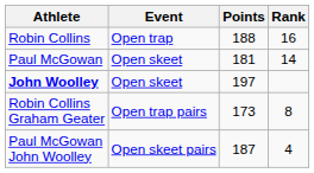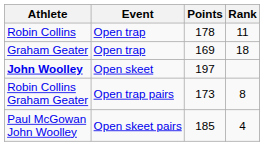 <table class="wikitable" style="font-size:90%;">
 <tr>
 <th>Athlete</th>
 <th>Event</th>
 <th>Points</th>
 <th>Rank</th>
 </tr>
 <tr align=center>
 <td align=left><a href='#'>Robin Collins</a></td>
 <td align=left><a href='#'>Open trap</a></td>
-<td>188</td>
-<td>16</td>
+<td>178</td>
+<td>11</td>
 </tr>
 <tr align=center>
-<td align=left><a href='#'>Paul McGowan</a></td>
-<td align=left><a href='#'>Open skeet</a></td>
-<td>181</td>
-<td>14</td>
+<td align=left><a href='#'>Graham Geater</a></td>
+<td align=left><a href='#'>Open trap</a></td>
+<td>169</td>
+<td>18</td>
 </tr>
 <tr align=center>
 <td align=left><strong><a href='#'>John Woolley</a></strong></td>
 <td align=left><a href='#'>Open skeet</a></td>
 <td>197 </td>
 <td></td>
 </tr>
 <tr align=center>
 <td align=left><a href='#'>Robin Collins</a><br><a href='#'>Graham Geater</a></td>
 <td align=left><a href='#'>Open trap pairs</a></td>
 <td>173</td>
 <td>8</td>
 </tr>
 <tr align=center>
 <td align=left><a href='#'>Paul McGowan</a><br><a href='#'>John Woolley</a></td>
 <td align=left><a href='#'>Open skeet pairs</a></td>
-<td>187</td>
+<td>185</td>
 <td>4</td>
 </tr>
 </table>
